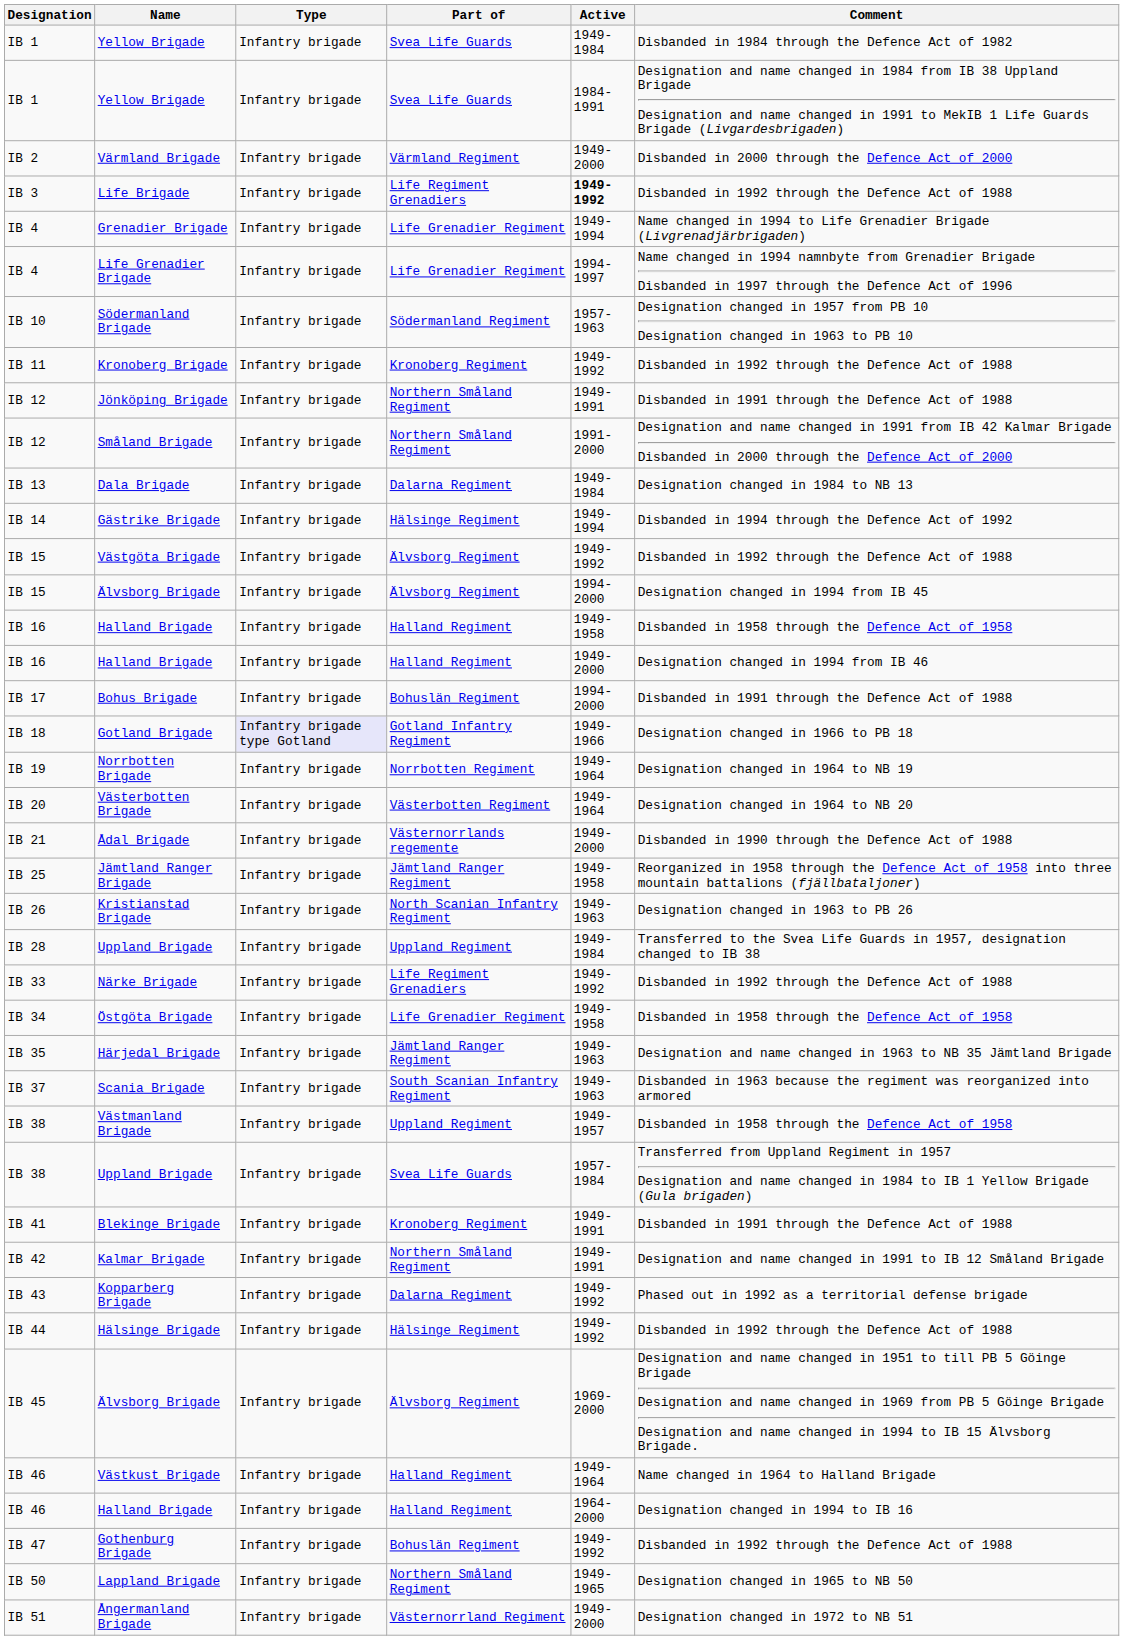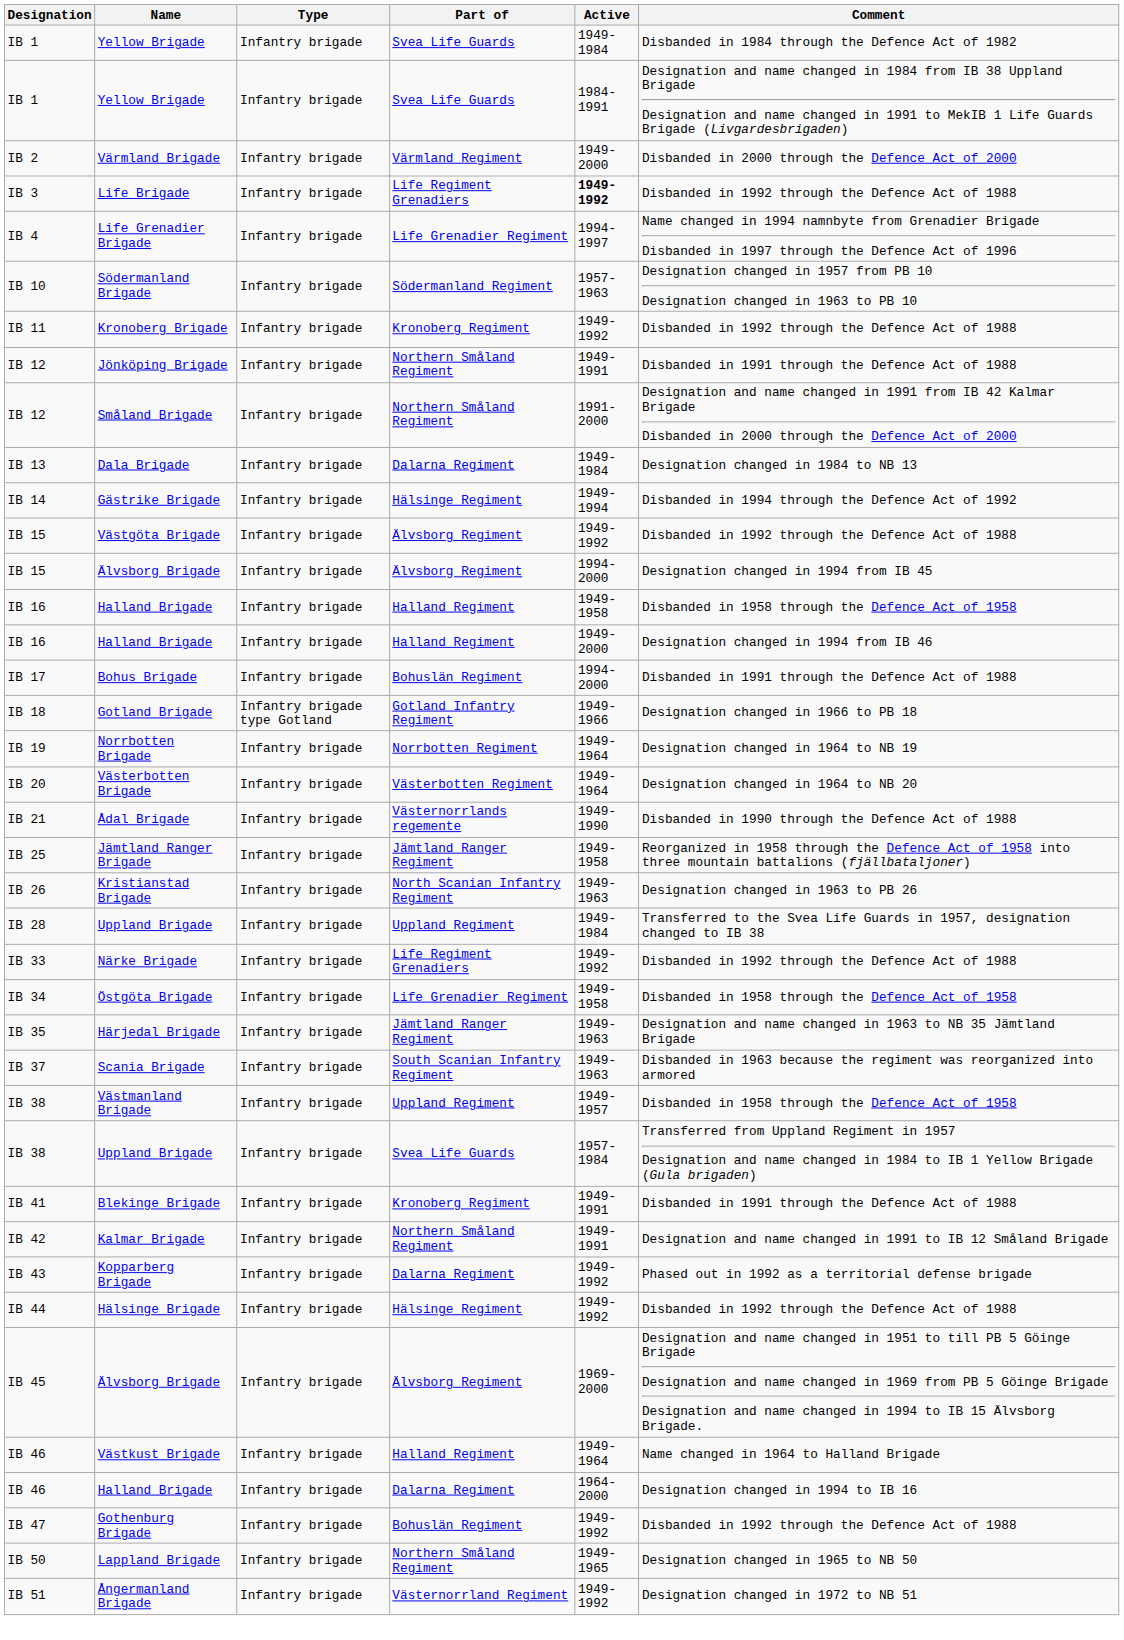 <table class="wikitable sortable" width="90%">
 <tr>
 <th>Designation</th>
 <th>Name</th>
 <th>Type</th>
 <th>Part of</th>
 <th>Active</th>
 <th>Comment</th>
 </tr>
 <tr>
 <td>IB 1</td>
 <td><a href='#'>Yellow Brigade</a></td>
 <td>Infantry brigade</td>
 <td><a href='#'>Svea Life Guards</a></td>
 <td>1949-1984</td>
 <td>Disbanded in 1984 through the Defence Act of 1982</td>
 </tr>
 <tr>
 <td>IB 1</td>
 <td><a href='#'>Yellow Brigade</a></td>
 <td>Infantry brigade</td>
 <td><a href='#'>Svea Life Guards</a></td>
 <td>1984-1991</td>
 <td>Designation and name changed in 1984 from IB 38 Uppland Brigade<hr>Designation and name changed in 1991 to MekIB 1 Life Guards Brigade (<em>Livgardesbrigaden</em>)</td>
 </tr>
 <tr>
 <td>IB 2</td>
 <td><a href='#'>Värmland Brigade</a></td>
 <td>Infantry brigade</td>
 <td><a href='#'>Värmland Regiment</a></td>
 <td>1949-2000</td>
 <td>Disbanded in 2000 through the <a href='#'>Defence Act of 2000</a></td>
 </tr>
 <tr>
 <td>IB 3</td>
 <td><a href='#'>Life Brigade</a></td>
 <td>Infantry brigade</td>
 <td><a href='#'>Life Regiment Grenadiers</a></td>
 <td><strong>1949-1992</strong></td>
 <td>Disbanded in 1992 through the Defence Act of 1988</td>
-</tr>
-<tr>
-<td>IB 4</td>
-<td><a href='#'>Grenadier Brigade</a></td>
-<td>Infantry brigade</td>
-<td><a href='#'>Life Grenadier Regiment</a></td>
-<td>1949-1994</td>
-<td>Name changed in 1994 to Life Grenadier Brigade (<em>Livgrenadjärbrigaden</em>)</td>
 </tr>
 <tr>
 <td>IB 4</td>
 <td><a href='#'>Life Grenadier Brigade</a></td>
 <td>Infantry brigade</td>
 <td><a href='#'>Life Grenadier Regiment</a></td>
 <td>1994-1997</td>
 <td>Name changed in 1994 namnbyte from Grenadier Brigade<hr>Disbanded in 1997 through the Defence Act of 1996</td>
 </tr>
 <tr>
 <td>IB 10</td>
 <td><a href='#'>Södermanland Brigade</a></td>
 <td>Infantry brigade</td>
 <td><a href='#'>Södermanland Regiment</a></td>
 <td>1957-1963</td>
 <td>Designation changed in 1957 from PB 10<hr>Designation changed in 1963 to PB 10</td>
 </tr>
 <tr>
 <td>IB 11</td>
 <td><a href='#'>Kronoberg Brigade</a></td>
 <td>Infantry brigade</td>
 <td><a href='#'>Kronoberg Regiment</a></td>
 <td>1949-1992</td>
 <td>Disbanded in 1992 through the Defence Act of 1988</td>
 </tr>
 <tr>
 <td>IB 12</td>
 <td><a href='#'>Jönköping Brigade</a></td>
 <td>Infantry brigade</td>
 <td><a href='#'>Northern Småland Regiment</a></td>
 <td>1949-1991</td>
 <td>Disbanded in 1991 through the Defence Act of 1988</td>
 </tr>
 <tr>
 <td>IB 12</td>
 <td><a href='#'>Småland Brigade</a></td>
 <td>Infantry brigade</td>
 <td><a href='#'>Northern Småland Regiment</a></td>
 <td>1991-2000</td>
 <td>Designation and name changed in 1991 from IB 42 Kalmar Brigade<hr>Disbanded in 2000 through the <a href='#'>Defence Act of 2000</a></td>
 </tr>
 <tr>
 <td>IB 13</td>
 <td><a href='#'>Dala Brigade</a></td>
 <td>Infantry brigade</td>
 <td><a href='#'>Dalarna Regiment</a></td>
 <td>1949-1984</td>
 <td>Designation changed in 1984 to NB 13</td>
 </tr>
 <tr>
 <td>IB 14</td>
 <td><a href='#'>Gästrike Brigade</a></td>
 <td>Infantry brigade</td>
 <td><a href='#'>Hälsinge Regiment</a></td>
 <td>1949-1994</td>
 <td>Disbanded in 1994 through the Defence Act of 1992</td>
 </tr>
 <tr>
 <td>IB 15</td>
 <td><a href='#'>Västgöta Brigade</a></td>
 <td>Infantry brigade</td>
 <td><a href='#'>Älvsborg Regiment</a></td>
 <td>1949-1992</td>
 <td>Disbanded in 1992 through the Defence Act of 1988</td>
 </tr>
 <tr>
 <td>IB 15</td>
 <td><a href='#'>Älvsborg Brigade</a></td>
 <td>Infantry brigade</td>
 <td><a href='#'>Älvsborg Regiment</a></td>
 <td>1994-2000</td>
 <td>Designation changed in 1994 from IB 45</td>
 </tr>
 <tr>
 <td>IB 16</td>
 <td><a href='#'>Halland Brigade</a></td>
 <td>Infantry brigade</td>
 <td><a href='#'>Halland Regiment</a></td>
 <td>1949-1958</td>
 <td>Disbanded in 1958 through the <a href='#'>Defence Act of 1958</a></td>
 </tr>
 <tr>
 <td>IB 16</td>
 <td><a href='#'>Halland Brigade</a></td>
 <td>Infantry brigade</td>
 <td><a href='#'>Halland Regiment</a></td>
 <td>1949-2000</td>
 <td>Designation changed in 1994 from IB 46</td>
 </tr>
 <tr>
 <td>IB 17</td>
 <td><a href='#'>Bohus Brigade</a></td>
 <td>Infantry brigade</td>
 <td><a href='#'>Bohuslän Regiment</a></td>
 <td>1994-2000</td>
 <td>Disbanded in 1991 through the Defence Act of 1988</td>
 </tr>
 <tr>
 <td>IB 18</td>
 <td><a href='#'>Gotland Brigade</a></td>
-<td style="background: lavender;">Infantry brigade type Gotland</td>
+<td>Infantry brigade type Gotland</td>
 <td><a href='#'>Gotland Infantry Regiment</a></td>
 <td>1949-1966</td>
 <td>Designation changed in 1966 to PB 18</td>
 </tr>
 <tr>
 <td>IB 19</td>
 <td><a href='#'>Norrbotten Brigade</a></td>
 <td>Infantry brigade</td>
 <td><a href='#'>Norrbotten Regiment</a></td>
 <td>1949-1964</td>
 <td>Designation changed in 1964 to NB 19</td>
 </tr>
 <tr>
 <td>IB 20</td>
 <td><a href='#'>Västerbotten Brigade</a></td>
 <td>Infantry brigade</td>
 <td><a href='#'>Västerbotten Regiment</a></td>
 <td>1949-1964</td>
 <td>Designation changed in 1964 to NB 20</td>
 </tr>
 <tr>
 <td>IB 21</td>
 <td><a href='#'>Ådal Brigade</a></td>
 <td>Infantry brigade</td>
 <td><a href='#'>Västernorrlands regemente</a></td>
-<td>1949-2000</td>
+<td>1949-1990</td>
 <td>Disbanded in 1990 through the Defence Act of 1988</td>
 </tr>
 <tr>
 <td>IB 25</td>
 <td><a href='#'>Jämtland Ranger Brigade</a></td>
 <td>Infantry brigade</td>
 <td><a href='#'>Jämtland Ranger Regiment</a></td>
 <td>1949-1958</td>
 <td>Reorganized in 1958 through the <a href='#'>Defence Act of 1958</a> into three mountain battalions (<em>fjällbataljoner</em>)</td>
 </tr>
 <tr>
 <td>IB 26</td>
 <td><a href='#'>Kristianstad Brigade</a></td>
 <td>Infantry brigade</td>
 <td><a href='#'>North Scanian Infantry Regiment</a></td>
 <td>1949-1963</td>
 <td>Designation changed in 1963 to PB 26</td>
 </tr>
 <tr>
 <td>IB 28</td>
 <td><a href='#'>Uppland Brigade</a></td>
 <td>Infantry brigade</td>
 <td><a href='#'>Uppland Regiment</a></td>
 <td>1949-1984</td>
 <td>Transferred to the Svea Life Guards in 1957, designation changed to IB 38</td>
 </tr>
 <tr>
 <td>IB 33</td>
 <td><a href='#'>Närke Brigade</a></td>
 <td>Infantry brigade</td>
 <td><a href='#'>Life Regiment Grenadiers</a></td>
 <td>1949-1992</td>
 <td>Disbanded in 1992 through the Defence Act of 1988</td>
 </tr>
 <tr>
 <td>IB 34</td>
 <td><a href='#'>Östgöta Brigade</a></td>
 <td>Infantry brigade</td>
 <td><a href='#'>Life Grenadier Regiment</a></td>
 <td>1949-1958</td>
 <td>Disbanded in 1958 through the <a href='#'>Defence Act of 1958</a></td>
 </tr>
 <tr>
 <td>IB 35</td>
 <td><a href='#'>Härjedal Brigade</a></td>
 <td>Infantry brigade</td>
 <td><a href='#'>Jämtland Ranger Regiment</a></td>
 <td>1949-1963</td>
 <td>Designation and name changed in 1963 to NB 35 Jämtland Brigade</td>
 </tr>
 <tr>
 <td>IB 37</td>
 <td><a href='#'>Scania Brigade</a></td>
 <td>Infantry brigade</td>
 <td><a href='#'>South Scanian Infantry Regiment</a></td>
 <td>1949-1963</td>
 <td>Disbanded in 1963 because the regiment was reorganized into armored</td>
 </tr>
 <tr>
 <td>IB 38</td>
 <td><a href='#'>Västmanland Brigade</a></td>
 <td>Infantry brigade</td>
 <td><a href='#'>Uppland Regiment</a></td>
 <td>1949-1957</td>
 <td>Disbanded in 1958 through the <a href='#'>Defence Act of 1958</a></td>
 </tr>
 <tr>
 <td>IB 38</td>
 <td><a href='#'>Uppland Brigade</a></td>
 <td>Infantry brigade</td>
 <td><a href='#'>Svea Life Guards</a></td>
 <td>1957-1984</td>
 <td>Transferred from Uppland Regiment in 1957<hr>Designation and name changed in 1984 to IB 1 Yellow Brigade (<em>Gula brigaden</em>)</td>
 </tr>
 <tr>
 <td>IB 41</td>
 <td><a href='#'>Blekinge Brigade</a></td>
 <td>Infantry brigade</td>
 <td><a href='#'>Kronoberg Regiment</a></td>
 <td>1949-1991</td>
 <td>Disbanded in 1991 through the Defence Act of 1988</td>
 </tr>
 <tr>
 <td>IB 42</td>
 <td><a href='#'>Kalmar Brigade</a></td>
 <td>Infantry brigade</td>
 <td><a href='#'>Northern Småland Regiment</a></td>
 <td>1949-1991</td>
 <td>Designation and name changed in 1991 to IB 12 Småland Brigade</td>
 </tr>
 <tr>
 <td>IB 43</td>
 <td><a href='#'>Kopparberg Brigade</a></td>
 <td>Infantry brigade</td>
 <td><a href='#'>Dalarna Regiment</a></td>
 <td>1949-1992</td>
 <td>Phased out in 1992 as a territorial defense brigade</td>
 </tr>
 <tr>
 <td>IB 44</td>
 <td><a href='#'>Hälsinge Brigade</a></td>
 <td>Infantry brigade</td>
 <td><a href='#'>Hälsinge Regiment</a></td>
 <td>1949-1992</td>
 <td>Disbanded in 1992 through the Defence Act of 1988</td>
 </tr>
 <tr>
 <td>IB 45</td>
 <td><a href='#'>Älvsborg Brigade</a></td>
 <td>Infantry brigade</td>
 <td><a href='#'>Älvsborg Regiment</a></td>
 <td>1969-2000</td>
 <td>Designation and name changed in 1951 to till PB 5 Göinge Brigade<hr>Designation and name changed in 1969 from PB 5 Göinge Brigade<hr>Designation and name changed in 1994 to IB 15 Älvsborg Brigade.</td>
 </tr>
 <tr>
 <td>IB 46</td>
 <td><a href='#'>Västkust Brigade</a></td>
 <td>Infantry brigade</td>
 <td><a href='#'>Halland Regiment</a></td>
 <td>1949-1964</td>
 <td>Name changed in 1964 to Halland Brigade</td>
 </tr>
 <tr>
 <td>IB 46</td>
 <td><a href='#'>Halland Brigade</a></td>
 <td>Infantry brigade</td>
-<td><a href='#'>Halland Regiment</a></td>
+<td><a href='#'>Dalarna Regiment</a></td>
 <td>1964-2000</td>
 <td>Designation changed in 1994 to IB 16</td>
 </tr>
 <tr>
 <td>IB 47</td>
 <td><a href='#'>Gothenburg Brigade</a></td>
 <td>Infantry brigade</td>
 <td><a href='#'>Bohuslän Regiment</a></td>
 <td>1949-1992</td>
 <td>Disbanded in 1992 through the Defence Act of 1988</td>
 </tr>
 <tr>
 <td>IB 50</td>
 <td><a href='#'>Lappland Brigade</a></td>
 <td>Infantry brigade</td>
 <td><a href='#'>Northern Småland Regiment</a></td>
 <td>1949-1965</td>
 <td>Designation changed in 1965 to NB 50</td>
 </tr>
 <tr>
 <td>IB 51</td>
 <td><a href='#'>Ångermanland Brigade</a></td>
 <td>Infantry brigade</td>
 <td><a href='#'>Västernorrland Regiment</a></td>
-<td>1949-2000</td>
+<td>1949-1992</td>
 <td>Designation changed in 1972 to NB 51</td>
 </tr>
 </table>
